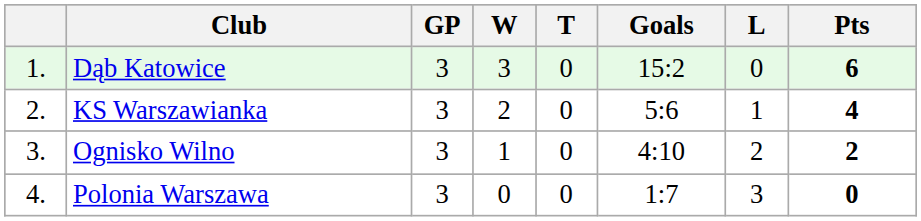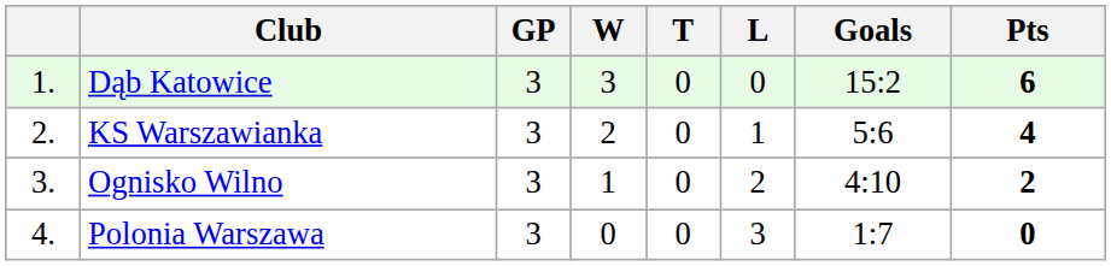 <table class="wikitable">
 <tr>
 <th width="30"></th>
 <th width="200">Club</th>
 <th width="30">GP</th>
 <th width="30">W</th>
 <th width="30">T</th>
+<th width="30">L</th>
 <th width="70">Goals</th>
-<th width="30">L</th>
 <th width="70">Pts</th>
 </tr>
 <tr bgcolor="#e6fae6" align="center">
 <td>1.</td>
 <td align="left"><a href='#'>Dąb Katowice</a></td>
 <td>3</td>
 <td>3</td>
 <td>0</td>
+<td>0</td>
 <td>15:2</td>
-<td>0</td>
 <td><strong>6</strong></td>
 </tr>
 <tr bgcolor="#FFFFFF" align="center">
 <td>2.</td>
 <td align="left"><a href='#'>KS Warszawianka</a></td>
 <td>3</td>
 <td>2</td>
 <td>0</td>
+<td>1</td>
 <td>5:6</td>
-<td>1</td>
 <td><strong>4</strong></td>
 </tr>
 <tr bgcolor="#FFFFFF" align="center">
 <td>3.</td>
 <td align="left"><a href='#'>Ognisko Wilno</a></td>
 <td>3</td>
 <td>1</td>
 <td>0</td>
+<td>2</td>
 <td>4:10</td>
-<td>2</td>
 <td><strong>2</strong></td>
 </tr>
 <tr bgcolor="#FFFFFF" align="center">
 <td>4.</td>
 <td align="left"><a href='#'>Polonia Warszawa</a></td>
 <td>3</td>
 <td>0</td>
 <td>0</td>
+<td>3</td>
 <td>1:7</td>
-<td>3</td>
 <td><strong>0</strong></td>
 </tr>
 </table>
